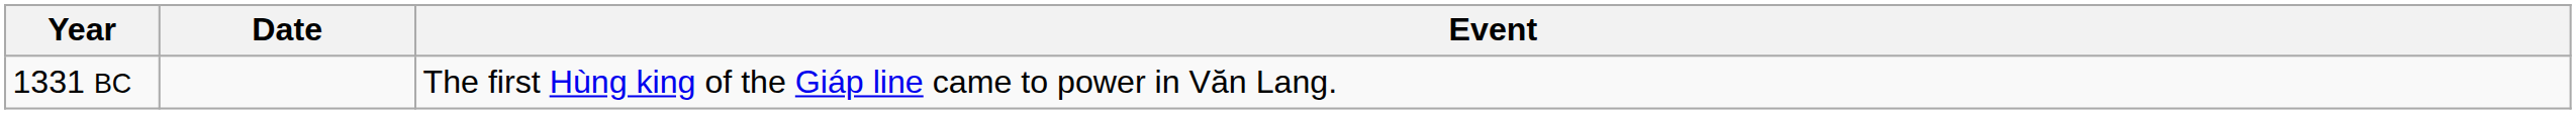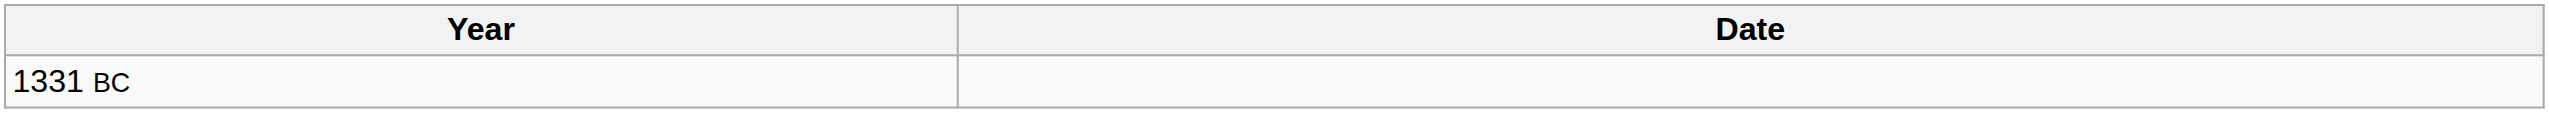 <table class="wikitable" width="100%">
 <tr>
 <th style="width:6%">Year</th>
 <th style="width:10%">Date</th>
-<th>Event</th>
 </tr>
 <tr>
 <td>1331 <small>BC</small></td>
 <td></td>
-<td>The first <a href='#'>Hùng king</a> of the <a href='#'>Giáp line</a> came to power in Văn Lang.</td>
 </tr>
 </table>
